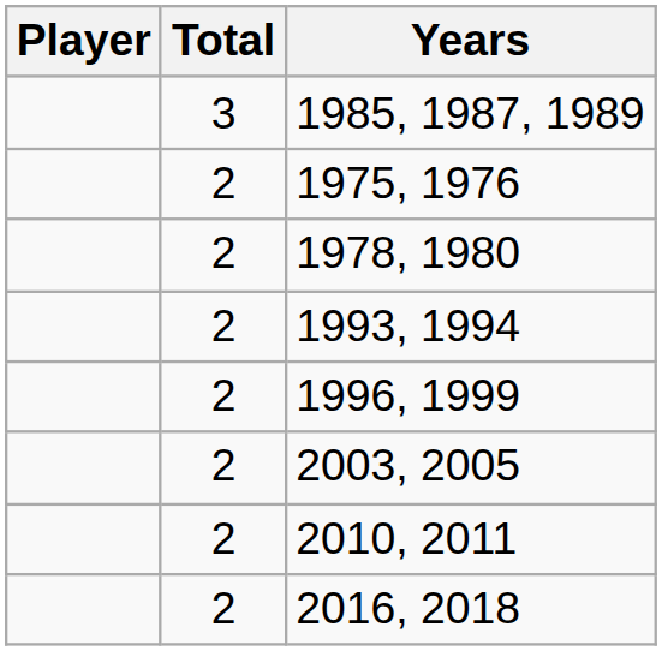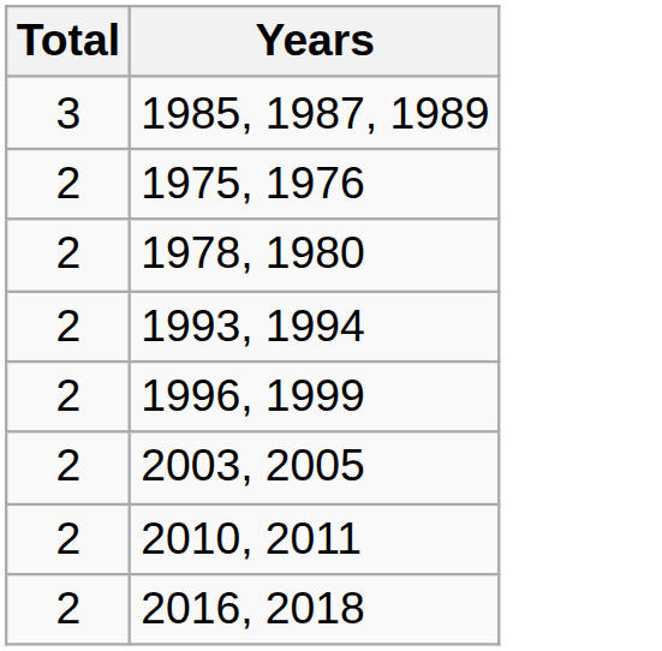 <table class="sortable wikitable">
 <tr>
-<th scope="col">Player</th>
 <th scope="col">Total</th>
 <th scope="col">Years</th>
 </tr>
 <tr>
-<td> </td>
 <td align=center>3</td>
 <td>1985, 1987, 1989</td>
 </tr>
 <tr>
-<td> </td>
 <td align=center>2</td>
 <td>1975, 1976</td>
 </tr>
 <tr>
-<td> </td>
 <td align=center>2</td>
 <td>1978, 1980</td>
 </tr>
 <tr>
-<td> </td>
 <td align=center>2</td>
 <td>1993, 1994</td>
 </tr>
 <tr>
-<td> </td>
 <td align=center>2</td>
 <td>1996, 1999</td>
 </tr>
 <tr>
-<td> </td>
 <td align=center>2</td>
 <td>2003, 2005</td>
 </tr>
 <tr>
-<td> </td>
 <td align=center>2</td>
 <td>2010, 2011</td>
 </tr>
 <tr>
-<td> </td>
 <td align=center>2</td>
 <td>2016, 2018</td>
 </tr>
 </table>
